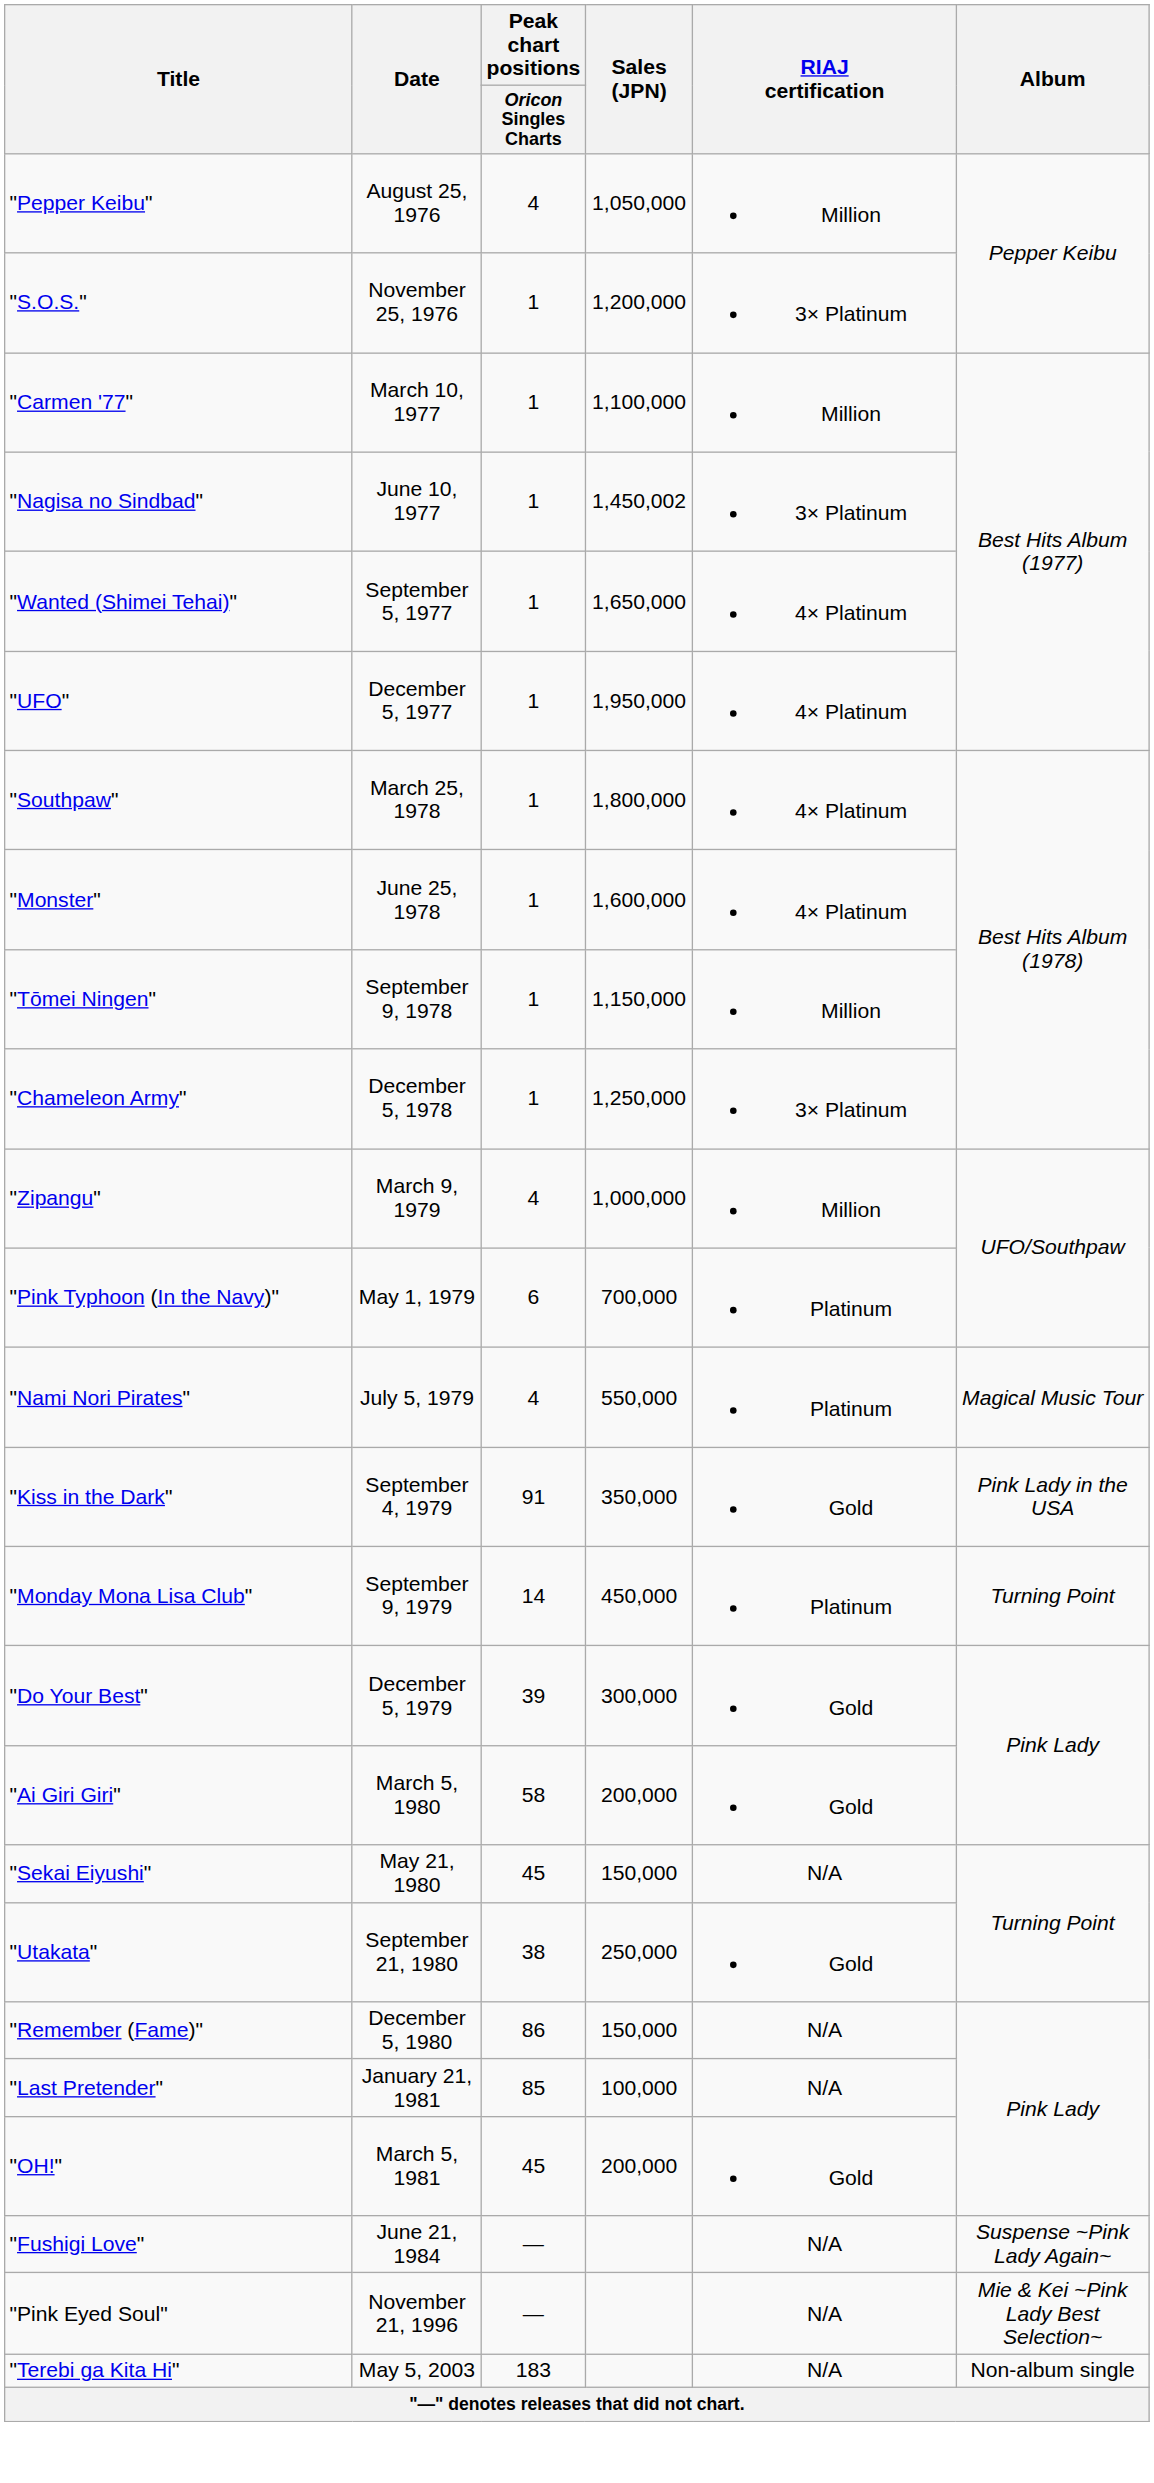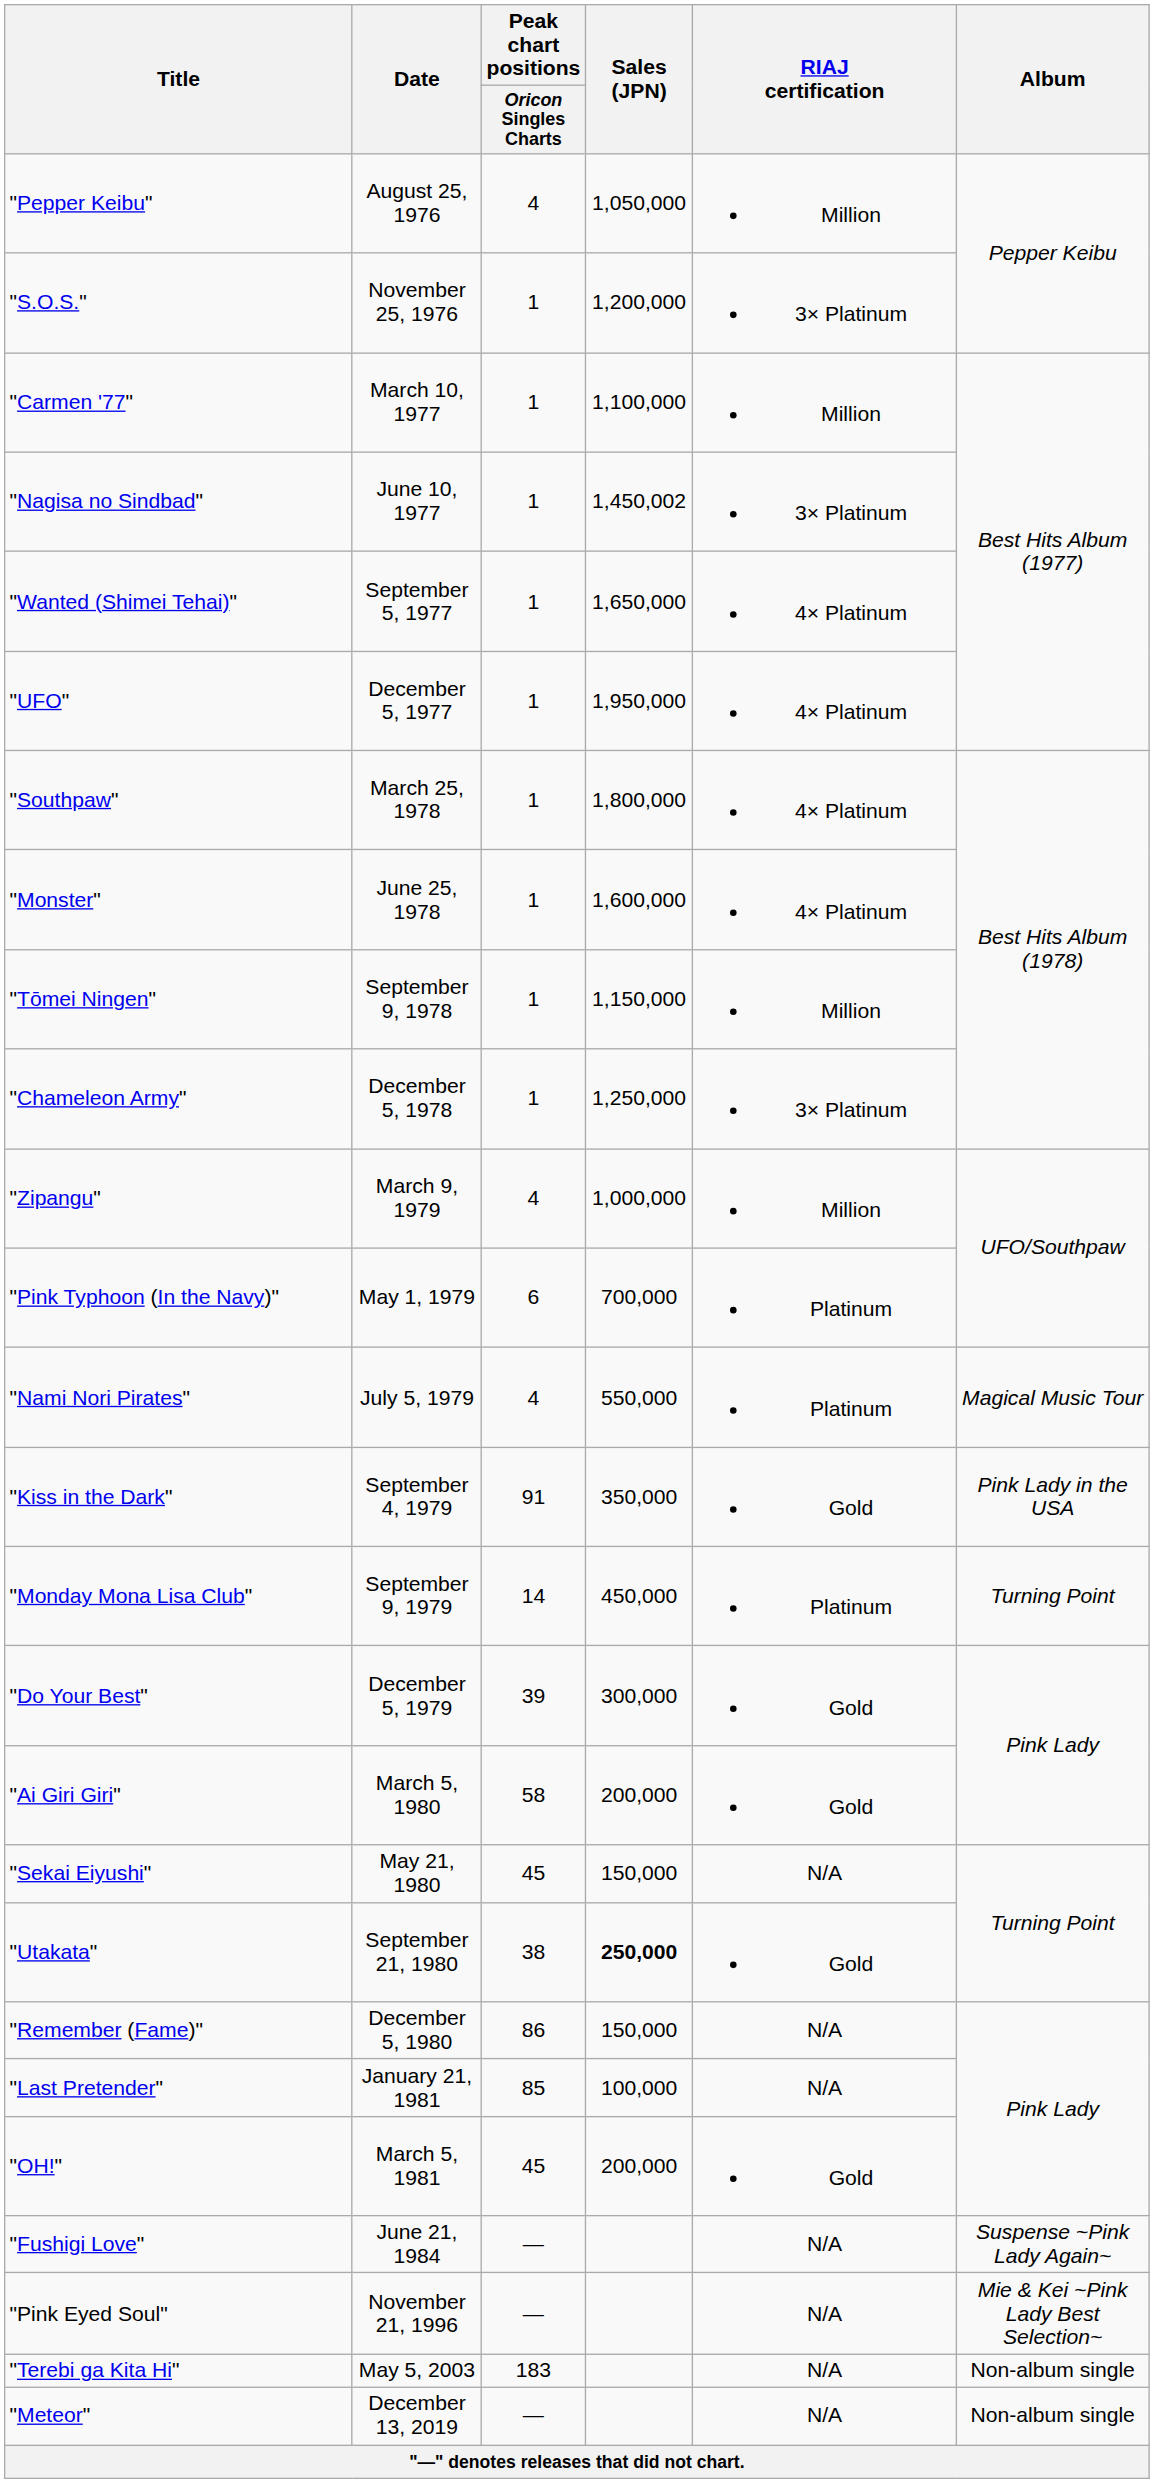 <table class="wikitable plainrowheaders" style="text-align:center;">
 <tr>
 <th scope="col" rowspan="2" style="width:16em;">Title</th>
 <th scope="col" rowspan="2">Date</th>
 <th scope="col" colspan="1">Peak chart positions</th>
 <th scope="col" rowspan="2">Sales (JPN)</th>
 <th scope="col" rowspan="2" style="width:12em;"><a href='#'>RIAJ</a><br>certification</th>
 <th scope="col" rowspan="2">Album</th>
 </tr>
 <tr>
 <th style="width:3em;font-size:85%"><em>Oricon</em> Singles Charts<br></th>
 </tr>
 <tr>
 <td align="left">"<a href='#'>Pepper Keibu</a>"</td>
 <td>August 25, 1976</td>
 <td>4</td>
 <td>1,050,000</td>
 <td><br><ul><li>Million</li></ul></td>
 <td rowspan="2"><em>Pepper Keibu</em></td>
 </tr>
 <tr>
 <td align="left">"<a href='#'>S.O.S.</a>"</td>
 <td>November 25, 1976</td>
 <td>1</td>
 <td>1,200,000</td>
 <td><br><ul><li>3× Platinum</li></ul></td>
 </tr>
 <tr>
 <td align="left">"<a href='#'>Carmen '77</a>"</td>
 <td>March 10, 1977</td>
 <td>1</td>
 <td>1,100,000</td>
 <td><br><ul><li>Million</li></ul></td>
 <td rowspan="4"><em>Best Hits Album (1977)</em></td>
 </tr>
 <tr>
 <td align="left">"<a href='#'>Nagisa no Sindbad</a>"</td>
 <td>June 10, 1977</td>
 <td>1</td>
 <td>1,450,002</td>
 <td><br><ul><li>3× Platinum</li></ul></td>
 </tr>
 <tr>
 <td align="left">"<a href='#'>Wanted (Shimei Tehai)</a>"</td>
 <td>September 5, 1977</td>
 <td>1</td>
 <td>1,650,000</td>
 <td><br><ul><li>4× Platinum</li></ul></td>
 </tr>
 <tr>
 <td align="left">"<a href='#'>UFO</a>"</td>
 <td>December 5, 1977</td>
 <td>1</td>
 <td>1,950,000</td>
 <td><br><ul><li>4× Platinum</li></ul></td>
 </tr>
 <tr>
 <td align="left">"<a href='#'>Southpaw</a>"</td>
 <td>March 25, 1978</td>
 <td>1</td>
 <td>1,800,000</td>
 <td><br><ul><li>4× Platinum</li></ul></td>
 <td rowspan="4"><em>Best Hits Album (1978)</em></td>
 </tr>
 <tr>
 <td align="left">"<a href='#'>Monster</a>"</td>
 <td>June 25, 1978</td>
 <td>1</td>
 <td>1,600,000</td>
 <td><br><ul><li>4× Platinum</li></ul></td>
 </tr>
 <tr>
 <td align="left">"<a href='#'>Tōmei Ningen</a>"</td>
 <td>September 9, 1978</td>
 <td>1</td>
 <td>1,150,000</td>
 <td><br><ul><li>Million</li></ul></td>
 </tr>
 <tr>
 <td align="left">"<a href='#'>Chameleon Army</a>"</td>
 <td>December 5, 1978</td>
 <td>1</td>
 <td>1,250,000</td>
 <td><br><ul><li>3× Platinum</li></ul></td>
 </tr>
 <tr>
 <td align="left">"<a href='#'>Zipangu</a>"</td>
 <td>March 9, 1979</td>
 <td>4</td>
 <td>1,000,000</td>
 <td><br><ul><li>Million</li></ul></td>
 <td rowspan="2"><em>UFO/Southpaw</em></td>
 </tr>
 <tr>
 <td align="left">"<a href='#'>Pink Typhoon</a> (<a href='#'>In the Navy</a>)"</td>
 <td>May 1, 1979</td>
 <td>6</td>
 <td>700,000</td>
 <td><br><ul><li>Platinum</li></ul></td>
 </tr>
 <tr>
 <td align="left">"<a href='#'>Nami Nori Pirates</a>"</td>
 <td>July 5, 1979</td>
 <td>4</td>
 <td>550,000</td>
 <td><br><ul><li>Platinum</li></ul></td>
 <td><em>Magical Music Tour</em></td>
 </tr>
 <tr>
 <td align="left">"<a href='#'>Kiss in the Dark</a>"</td>
 <td>September 4, 1979</td>
 <td>91</td>
 <td>350,000</td>
 <td><br><ul><li>Gold</li></ul></td>
 <td><em>Pink Lady in the USA</em></td>
 </tr>
 <tr>
 <td align="left">"<a href='#'>Monday Mona Lisa Club</a>"</td>
 <td>September 9, 1979</td>
 <td>14</td>
 <td>450,000</td>
 <td><br><ul><li>Platinum</li></ul></td>
 <td><em>Turning Point</em></td>
 </tr>
 <tr>
 <td align="left">"<a href='#'>Do Your Best</a>"</td>
 <td>December 5, 1979</td>
 <td>39</td>
 <td>300,000</td>
 <td><br><ul><li>Gold</li></ul></td>
 <td rowspan="2"><em>Pink Lady</em></td>
 </tr>
 <tr>
 <td align="left">"<a href='#'>Ai Giri Giri</a>"</td>
 <td>March 5, 1980</td>
 <td>58</td>
 <td>200,000</td>
 <td><br><ul><li>Gold</li></ul></td>
 </tr>
 <tr>
 <td align="left">"<a href='#'>Sekai Eiyushi</a>"</td>
 <td>May 21, 1980</td>
 <td>45</td>
 <td>150,000</td>
 <td>N/A</td>
 <td rowspan="2"><em>Turning Point</em></td>
 </tr>
 <tr>
 <td align="left">"<a href='#'>Utakata</a>"</td>
 <td>September 21, 1980</td>
 <td>38</td>
-<td>250,000</td>
+<td><strong>250,000</strong></td>
 <td><br><ul><li>Gold</li></ul></td>
 </tr>
 <tr>
 <td align="left">"<a href='#'>Remember</a> (<a href='#'>Fame</a>)"</td>
 <td>December 5, 1980</td>
 <td>86</td>
 <td>150,000</td>
 <td>N/A</td>
 <td rowspan="3"><em>Pink Lady</em></td>
 </tr>
 <tr>
 <td align="left">"<a href='#'>Last Pretender</a>"</td>
 <td>January 21, 1981</td>
 <td>85</td>
 <td>100,000</td>
 <td>N/A</td>
 </tr>
 <tr>
 <td align="left">"<a href='#'>OH!</a>"</td>
 <td>March 5, 1981</td>
 <td>45</td>
 <td>200,000</td>
 <td><br><ul><li>Gold</li></ul></td>
 </tr>
 <tr>
 <td align="left">"<a href='#'>Fushigi Love</a>"</td>
 <td>June 21, 1984</td>
 <td>—</td>
 <td></td>
 <td>N/A</td>
 <td><em>Suspense ~Pink Lady Again~</em></td>
 </tr>
 <tr>
 <td align="left">"Pink Eyed Soul"</td>
 <td>November 21, 1996</td>
 <td>—</td>
 <td></td>
 <td>N/A</td>
 <td><em>Mie & Kei ~Pink Lady Best Selection~</em></td>
 </tr>
 <tr>
 <td align="left">"<a href='#'>Terebi ga Kita Hi</a>"</td>
 <td>May 5, 2003</td>
 <td>183</td>
 <td></td>
 <td>N/A</td>
 <td>Non-album single</td>
 </tr>
 <tr>
+<td align="left">"<a href='#'>Meteor</a>"</td>
+<td>December 13, 2019</td>
+<td>—</td>
+<td></td>
+<td>N/A</td>
+<td>Non-album single</td>
+</tr>
+<tr>
 <th colspan="6"><small>"—" denotes releases that did not chart.</small></th>
 </tr>
 </table>
